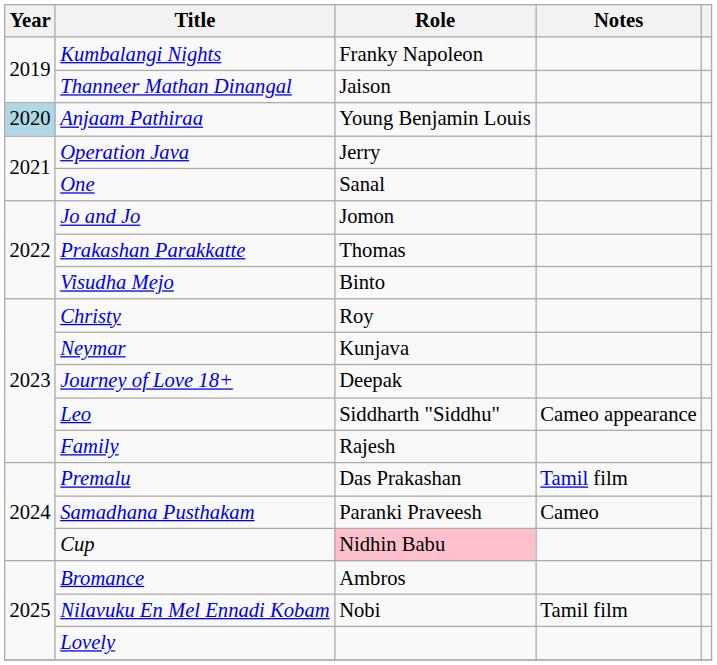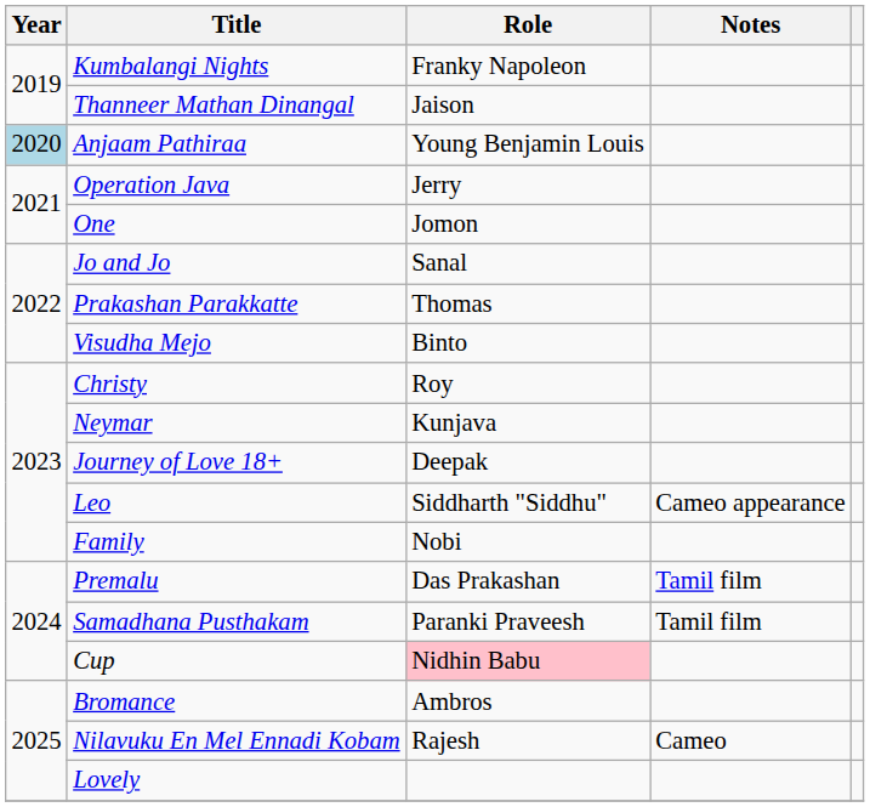 <table class="wikitable sortable">
 <tr>
 <th>Year</th>
 <th>Title</th>
 <th>Role</th>
 <th class="unsortable">Notes</th>
 <th></th>
 </tr>
 <tr>
 <td rowspan=2>2019</td>
 <td><em><a href='#'>Kumbalangi Nights</a></em></td>
 <td>Franky Napoleon</td>
 <td></td>
 <td></td>
 </tr>
 <tr>
 <td><em><a href='#'>Thanneer Mathan Dinangal</a></em></td>
 <td>Jaison</td>
 <td></td>
 <td></td>
 </tr>
 <tr>
 <td style="background: lightblue;">2020</td>
 <td><em><a href='#'>Anjaam Pathiraa</a></em></td>
 <td>Young Benjamin Louis</td>
 <td></td>
 <td></td>
 </tr>
 <tr>
 <td rowspan=2>2021</td>
 <td><em><a href='#'>Operation Java</a></em></td>
 <td>Jerry</td>
 <td></td>
 <td></td>
 </tr>
 <tr>
 <td><em><a href='#'>One</a></em></td>
-<td>Sanal</td>
+<td>Jomon</td>
 <td></td>
 <td></td>
 </tr>
 <tr>
 <td rowspan=3>2022</td>
 <td><em><a href='#'>Jo and Jo</a></em></td>
-<td>Jomon</td>
+<td>Sanal</td>
 <td></td>
 <td></td>
 </tr>
 <tr>
 <td><em><a href='#'>Prakashan Parakkatte</a></em></td>
 <td>Thomas</td>
 <td></td>
 <td></td>
 </tr>
 <tr>
 <td><em><a href='#'>Visudha Mejo</a></em></td>
 <td>Binto</td>
 <td></td>
 <td></td>
 </tr>
 <tr>
 <td rowspan="5">2023</td>
 <td><em><a href='#'>Christy</a></em></td>
 <td>Roy</td>
 <td></td>
 <td></td>
 </tr>
 <tr>
 <td><em><a href='#'>Neymar</a></em></td>
 <td>Kunjava</td>
 <td></td>
 <td></td>
 </tr>
 <tr>
 <td><em><a href='#'>Journey of Love 18+</a></em></td>
 <td>Deepak</td>
 <td></td>
 <td></td>
 </tr>
 <tr>
 <td><em><a href='#'>Leo</a></em></td>
 <td>Siddharth  "Siddhu"</td>
 <td>Cameo appearance</td>
 <td></td>
 </tr>
 <tr>
 <td><em><a href='#'>Family</a></em></td>
-<td>Rajesh</td>
+<td>Nobi</td>
 <td></td>
 <td></td>
 </tr>
 <tr>
 <td rowspan=3>2024</td>
 <td><em><a href='#'>Premalu</a></em></td>
 <td>Das Prakashan</td>
 <td><a href='#'>Tamil</a> film</td>
 <td></td>
 </tr>
 <tr>
 <td><em><a href='#'>Samadhana Pusthakam</a></em></td>
 <td>Paranki Praveesh</td>
-<td>Cameo</td>
+<td>Tamil film</td>
 <td></td>
 </tr>
 <tr>
 <td><em>Cup</em></td>
 <td style="background: pink;">Nidhin Babu</td>
 <td></td>
 <td></td>
 </tr>
 <tr>
 <td rowspan=3>2025</td>
 <td><em><a href='#'>Bromance</a></em></td>
 <td>Ambros</td>
 <td></td>
 <td></td>
 </tr>
 <tr>
 <td><em><a href='#'>Nilavuku En Mel Ennadi Kobam</a></em></td>
-<td>Nobi</td>
-<td>Tamil film</td>
+<td>Rajesh</td>
+<td>Cameo</td>
 <td></td>
 </tr>
 <tr>
 <td><em><a href='#'>Lovely</a></em></td>
 <td></td>
 <td></td>
 <td></td>
 </tr>
 <tr>
 </tr>
 </table>
